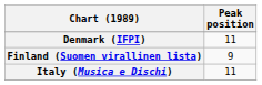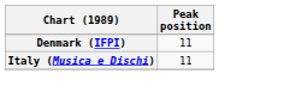 <table class="wikitable sortable plainrowheaders" style="text-align:center">
 <tr>
 <th scope="col">Chart (1989)</th>
 <th scope="col">Peak<br> position</th>
 </tr>
 <tr>
 </tr>
 <tr>
 </tr>
 <tr>
 <th scope="row">Denmark (<a href='#'>IFPI</a>)</th>
 <td>11</td>
-</tr>
-<tr>
-<th scope="row">Finland (<a href='#'>Suomen virallinen lista</a>)</th>
-<td>9</td>
 </tr>
 <tr>
 <th scope="row">Italy (<em><a href='#'>Musica e Dischi</a></em>)</th>
 <td>11</td>
 </tr>
 <tr>
 </tr>
 <tr>
 </tr>
 <tr>
 </tr>
 <tr>
 </tr>
 <tr>
 </tr>
 <tr>
 </tr>
 <tr>
 </tr>
 </table>
